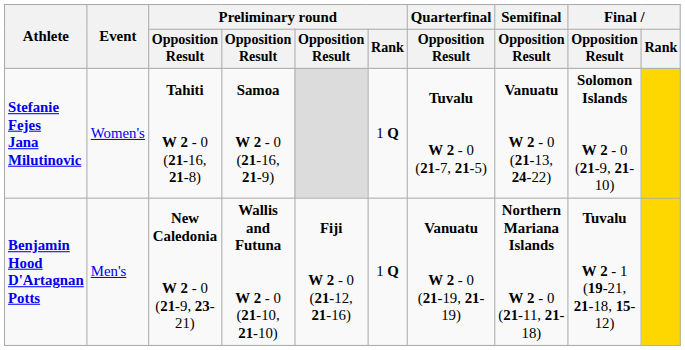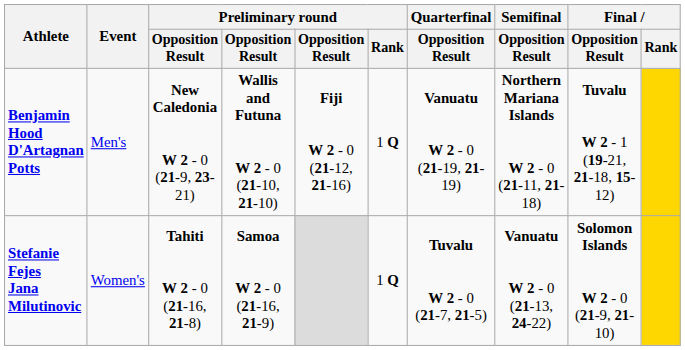 <table class=wikitable style=font-size:90%;text-align:center>
 <tr>
 <th rowspan=2>Athlete</th>
 <th rowspan=2>Event</th>
 <th colspan=4>Preliminary round</th>
 <th>Quarterfinal</th>
 <th>Semifinal</th>
 <th colspan=2>Final / </th>
 </tr>
 <tr style=font-size:95%>
 <th>Opposition<br>Result</th>
 <th>Opposition<br>Result</th>
 <th>Opposition<br>Result</th>
 <th>Rank</th>
 <th>Opposition<br>Result</th>
 <th>Opposition<br>Result</th>
 <th>Opposition<br>Result</th>
 <th>Rank</th>
 </tr>
 <tr>
+<td align=left> <strong><a href='#'>Benjamin Hood</a></strong><br> <strong><a href='#'>D'Artagnan Potts</a></strong></td>
+<td align=left><a href='#'>Men's</a></td>
+<td><strong>New Caledonia</strong><br><br><br><strong>W</strong> <strong>2</strong> - 0 <br>(<strong>21</strong>-9, <strong>23</strong>-21)</td>
+<td><strong>Wallis and Futuna</strong><br><br><br><strong>W</strong> <strong>2</strong> - 0 <br>(<strong>21</strong>-10, <strong>21</strong>-10)</td>
+<td><strong>Fiji</strong><br><br><br><strong>W</strong> <strong>2</strong> - 0 <br>(<strong>21</strong>-12, <strong>21</strong>-16)</td>
+<td>1 <strong>Q</strong></td>
+<td><strong>Vanuatu</strong><br><br><br><strong>W</strong> <strong>2</strong> - 0 <br>(<strong>21</strong>-19, <strong>21</strong>-19)</td>
+<td><strong>Northern Mariana Islands</strong><br><br><br><strong>W</strong> <strong>2</strong> - 0 <br>(<strong>21</strong>-11, <strong>21</strong>-18)</td>
+<td><strong>Tuvalu</strong><br><br><br><strong>W</strong> <strong>2</strong> - 1 <br>(<strong>19</strong>-21, <strong>21</strong>-18, <strong>15</strong>-12)</td>
+<td bgcolor=gold></td>
+</tr>
+<tr>
 <td align=left> <strong><a href='#'>Stefanie Fejes</a></strong><br> <strong><a href='#'>Jana Milutinovic</a></strong></td>
 <td align=left><a href='#'>Women's</a></td>
 <td><strong>Tahiti</strong><br><br><br><strong>W</strong> <strong>2</strong> - 0 <br>(<strong>21</strong>-16, <strong>21</strong>-8)</td>
 <td><strong>Samoa</strong><br><br><br><strong>W</strong> <strong>2</strong> - 0 <br>(<strong>21</strong>-16, <strong>21</strong>-9)</td>
 <td style="text-align:center; background:#dcdcdc;"></td>
 <td>1 <strong>Q</strong></td>
 <td><strong>Tuvalu</strong><br><br><br><strong>W</strong> <strong>2</strong> - 0 <br>(<strong>21</strong>-7, <strong>21</strong>-5)</td>
 <td><strong>Vanuatu</strong><br><br><br><strong>W</strong> <strong>2</strong> - 0 <br>(<strong>21</strong>-13, <strong>24</strong>-22)</td>
 <td><strong>Solomon Islands</strong><br><br><br><strong>W</strong> <strong>2</strong> - 0 <br>(<strong>21</strong>-9, <strong>21</strong>-10)</td>
 <td bgcolor=gold></td>
 </tr>
-<tr>
-<td align=left> <strong><a href='#'>Benjamin Hood</a></strong><br> <strong><a href='#'>D'Artagnan Potts</a></strong></td>
-<td align=left><a href='#'>Men's</a></td>
-<td><strong>New Caledonia</strong><br><br><br><strong>W</strong> <strong>2</strong> - 0 <br>(<strong>21</strong>-9, <strong>23</strong>-21)</td>
-<td><strong>Wallis and Futuna</strong><br><br><br><strong>W</strong> <strong>2</strong> - 0 <br>(<strong>21</strong>-10, <strong>21</strong>-10)</td>
-<td><strong>Fiji</strong><br><br><br><strong>W</strong> <strong>2</strong> - 0 <br>(<strong>21</strong>-12, <strong>21</strong>-16)</td>
-<td>1 <strong>Q</strong></td>
-<td><strong>Vanuatu</strong><br><br><br><strong>W</strong> <strong>2</strong> - 0 <br>(<strong>21</strong>-19, <strong>21</strong>-19)</td>
-<td><strong>Northern Mariana Islands</strong><br><br><br><strong>W</strong> <strong>2</strong> - 0 <br>(<strong>21</strong>-11, <strong>21</strong>-18)</td>
-<td><strong>Tuvalu</strong><br><br><br><strong>W</strong> <strong>2</strong> - 1 <br>(<strong>19</strong>-21, <strong>21</strong>-18, <strong>15</strong>-12)</td>
-<td bgcolor=gold></td>
-</tr>
 </table>
